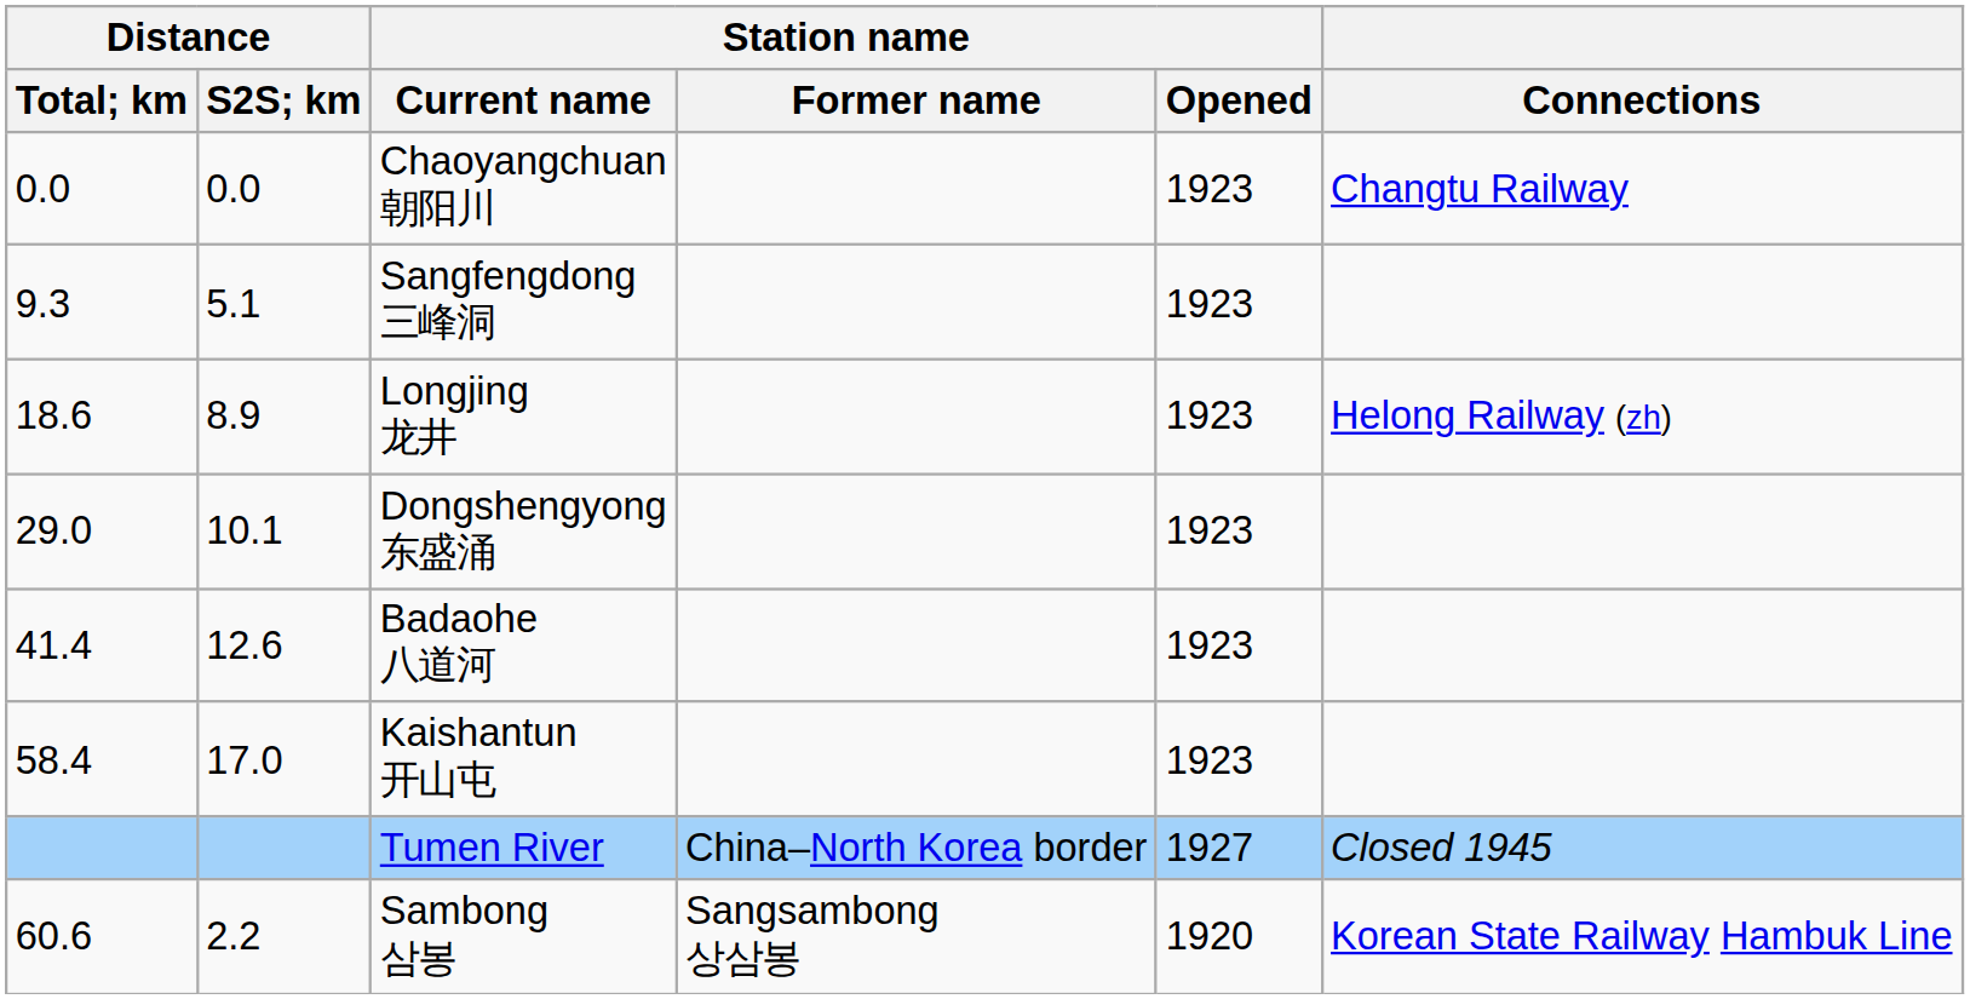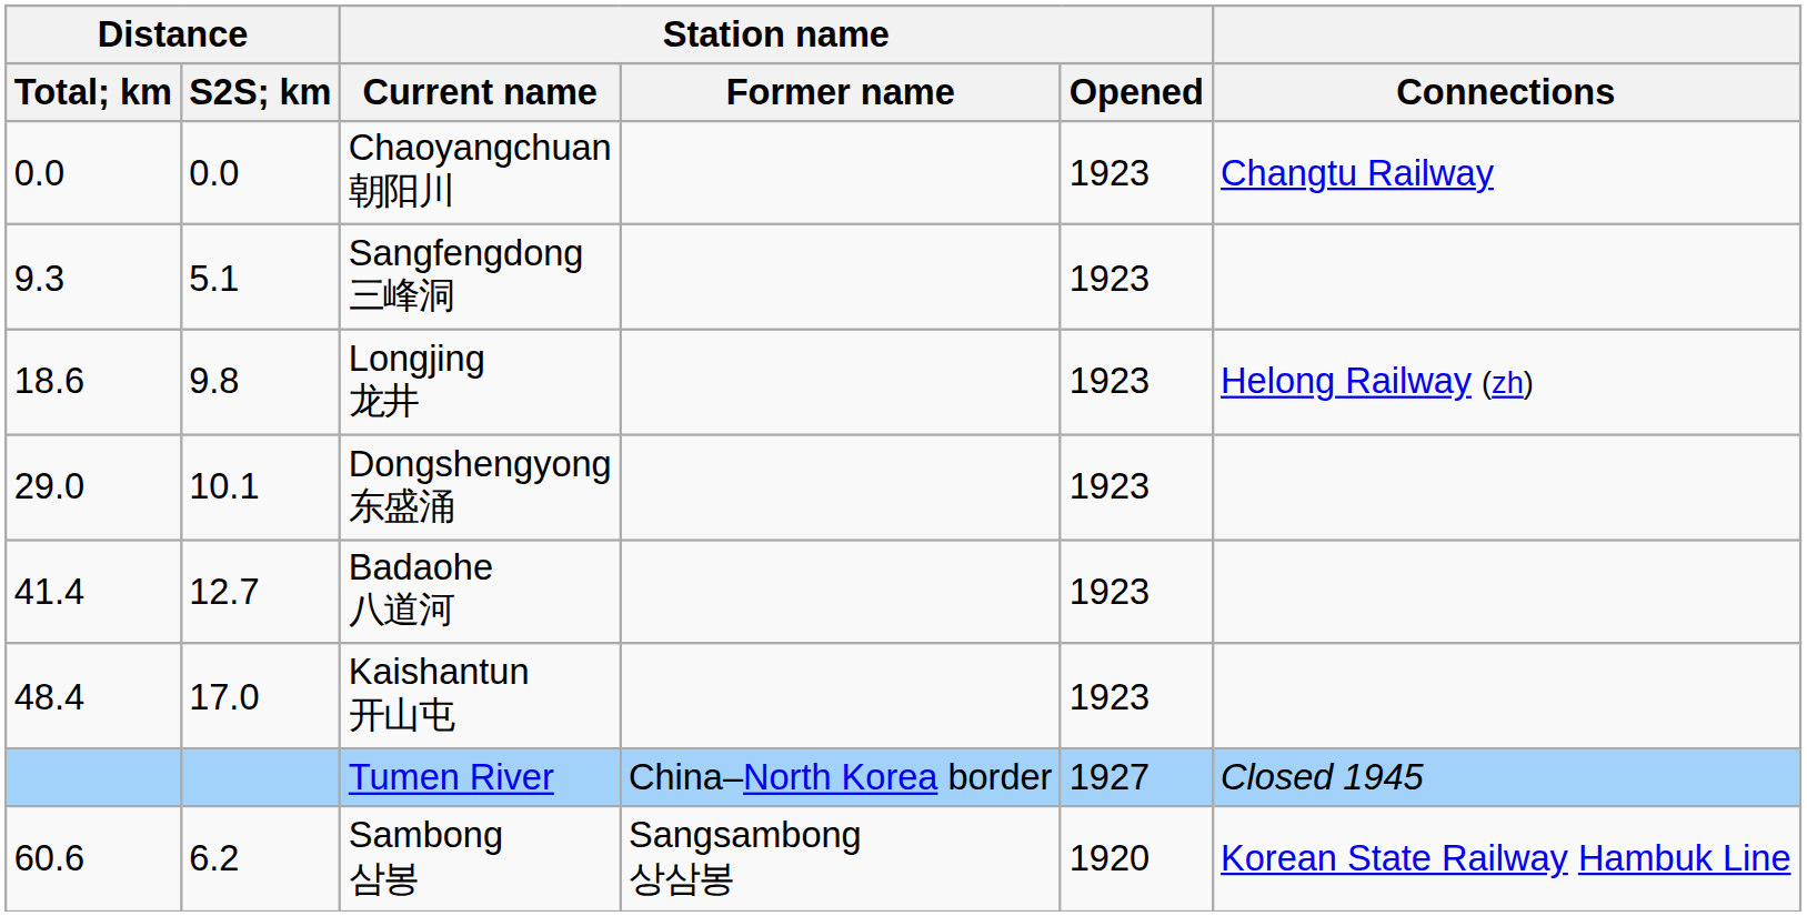 <table class="wikitable" style="font-size:90%;">
 <tr>
 <th colspan="2">Distance</th>
 <th colspan="3">Station name</th>
 <th colspan="2"></th>
 </tr>
 <tr>
 <th>Total; km</th>
 <th>S2S; km</th>
 <th>Current name</th>
 <th>Former name</th>
 <th>Opened</th>
 <th>Connections</th>
 </tr>
 <tr>
 <td>0.0</td>
 <td>0.0</td>
 <td>Chaoyangchuan<br>朝阳川</td>
 <td></td>
 <td>1923</td>
 <td><a href='#'>Changtu Railway</a></td>
 </tr>
 <tr>
 <td>9.3</td>
 <td>5.1</td>
 <td>Sangfengdong<br>三峰洞</td>
 <td></td>
 <td>1923</td>
 <td></td>
 </tr>
 <tr>
 <td>18.6</td>
-<td>8.9</td>
+<td>9.8</td>
 <td>Longjing<br>龙井</td>
 <td></td>
 <td>1923</td>
 <td><a href='#'>Helong Railway</a> <small>(<a href='#'>zh</a>)</small></td>
 </tr>
 <tr>
 <td>29.0</td>
 <td>10.1</td>
 <td>Dongshengyong<br>东盛涌</td>
 <td></td>
 <td>1923</td>
 <td></td>
 </tr>
 <tr>
 <td>41.4</td>
-<td>12.6</td>
+<td>12.7</td>
 <td>Badaohe<br>八道河</td>
 <td></td>
 <td>1923</td>
 <td></td>
 </tr>
 <tr>
-<td>58.4</td>
+<td>48.4</td>
 <td>17.0</td>
 <td>Kaishantun<br>开山屯</td>
 <td></td>
 <td>1923</td>
 <td></td>
 </tr>
 <tr>
 <td bgcolor=#A2D2FA></td>
 <td bgcolor=#A2D2FA></td>
 <td bgcolor=#A2D2FA><a href='#'>Tumen River</a></td>
 <td bgcolor=#A2D2FA>China–<a href='#'>North Korea</a> border</td>
 <td bgcolor=#A2D2FA>1927</td>
 <td bgcolor=#A2D2FA><em>Closed 1945</em></td>
 </tr>
 <tr>
 <td>60.6</td>
-<td>2.2</td>
+<td>6.2</td>
 <td>Sambong<br>삼봉</td>
 <td>Sangsambong<br>상삼봉</td>
 <td>1920</td>
 <td><a href='#'>Korean State Railway</a> <a href='#'>Hambuk Line</a></td>
 </tr>
 </table>
